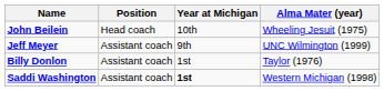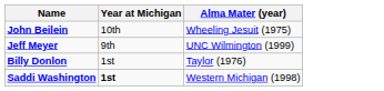 <table class="wikitable" style="white-space:nowrap; font-size:90%;">
 <tr>
 <th>Name</th>
-<th>Position</th>
 <th>Year at Michigan</th>
 <th><a href='#'>Alma Mater</a> (year)</th>
 </tr>
 <tr>
 <td><strong><a href='#'>John Beilein</a></strong></td>
-<td>Head coach</td>
 <td>10th</td>
 <td><a href='#'>Wheeling Jesuit</a> (1975)</td>
 </tr>
 <tr>
 <td><strong><a href='#'>Jeff Meyer</a></strong></td>
-<td>Assistant coach</td>
 <td>9th</td>
 <td><a href='#'>UNC Wilmington</a> (1999)</td>
 </tr>
 <tr>
 <td><strong><a href='#'>Billy Donlon</a></strong></td>
-<td>Assistant coach</td>
 <td>1st</td>
 <td><a href='#'>Taylor</a> (1976)</td>
 </tr>
 <tr>
 <td><strong><a href='#'>Saddi Washington</a></strong></td>
-<td>Assistant coach</td>
 <td><strong>1st</strong></td>
 <td><a href='#'>Western Michigan</a> (1998)</td>
 </tr>
 </table>
